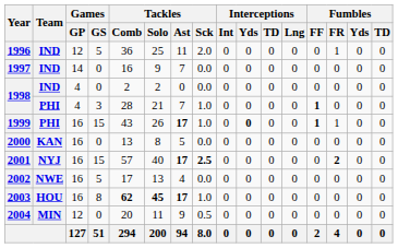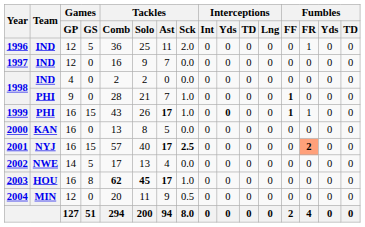 <table class="wikitable" style="text-align:center">
 <tr>
 <th rowspan="2">Year</th>
 <th rowspan="2">Team</th>
 <th colspan="2">Games</th>
 <th colspan="4">Tackles</th>
 <th colspan="4">Interceptions</th>
 <th colspan="4">Fumbles</th>
 </tr>
 <tr>
 <th>GP</th>
 <th>GS</th>
 <th>Comb</th>
 <th>Solo</th>
 <th>Ast</th>
 <th>Sck</th>
 <th>Int</th>
 <th>Yds</th>
 <th>TD</th>
 <th>Lng</th>
 <th>FF</th>
 <th>FR</th>
 <th>Yds</th>
 <th>TD</th>
 </tr>
 <tr>
 <th><a href='#'>1996</a></th>
 <th><a href='#'>IND</a></th>
 <td>12</td>
 <td>5</td>
 <td>36</td>
 <td>25</td>
 <td>11</td>
 <td>2.0</td>
 <td>0</td>
 <td>0</td>
 <td>0</td>
 <td>0</td>
 <td>0</td>
 <td>1</td>
 <td>0</td>
 <td>0</td>
 </tr>
 <tr>
 <th><a href='#'>1997</a></th>
 <th><a href='#'>IND</a></th>
-<td>14</td>
+<td>12</td>
 <td>0</td>
 <td>16</td>
 <td>9</td>
 <td>7</td>
 <td>0.0</td>
 <td>0</td>
 <td>0</td>
 <td>0</td>
 <td>0</td>
 <td>0</td>
 <td>0</td>
 <td>0</td>
 <td>0</td>
 </tr>
 <tr>
 <th rowspan="2"><a href='#'>1998</a></th>
 <th><a href='#'>IND</a></th>
 <td>4</td>
 <td>0</td>
 <td>2</td>
 <td>2</td>
 <td>0</td>
 <td>0.0</td>
 <td>0</td>
 <td>0</td>
 <td>0</td>
 <td>0</td>
 <td>0</td>
 <td>0</td>
 <td>0</td>
 <td>0</td>
 </tr>
 <tr>
 <th><a href='#'>PHI</a></th>
-<td>4</td>
-<td>3</td>
+<td>9</td>
+<td>0</td>
 <td>28</td>
 <td>21</td>
 <td>7</td>
 <td>1.0</td>
 <td>0</td>
 <td>0</td>
 <td>0</td>
 <td>0</td>
 <td><strong>1</strong></td>
 <td>0</td>
 <td>0</td>
 <td>0</td>
 </tr>
 <tr>
 <th><a href='#'>1999</a></th>
 <th><a href='#'>PHI</a></th>
 <td>16</td>
 <td>15</td>
 <td>43</td>
 <td>26</td>
 <td><strong>17</strong></td>
 <td>1.0</td>
 <td>0</td>
 <td><strong>0</strong></td>
 <td>0</td>
 <td>0</td>
 <td><strong>1</strong></td>
 <td>1</td>
 <td>0</td>
 <td>0</td>
 </tr>
 <tr>
 <th><a href='#'>2000</a></th>
 <th><a href='#'>KAN</a></th>
 <td>16</td>
 <td>0</td>
 <td>13</td>
 <td>8</td>
 <td>5</td>
 <td>0.0</td>
 <td>0</td>
 <td>0</td>
 <td>0</td>
 <td>0</td>
 <td>0</td>
 <td>0</td>
 <td>0</td>
 <td>0</td>
 </tr>
 <tr>
 <th><a href='#'>2001</a></th>
 <th><a href='#'>NYJ</a></th>
 <td>16</td>
 <td>15</td>
 <td>57</td>
 <td>40</td>
 <td><strong>17</strong></td>
 <td><strong>2.5</strong></td>
 <td>0</td>
 <td>0</td>
 <td>0</td>
 <td>0</td>
 <td>0</td>
-<td><strong>2</strong></td>
+<td style="background: lightsalmon;"><strong>2</strong></td>
 <td>0</td>
 <td>0</td>
 </tr>
 <tr>
 <th><a href='#'>2002</a></th>
 <th><a href='#'>NWE</a></th>
-<td>16</td>
+<td>14</td>
 <td>5</td>
 <td>17</td>
 <td>13</td>
 <td>4</td>
 <td>0.0</td>
 <td>0</td>
 <td>0</td>
 <td>0</td>
 <td>0</td>
 <td>0</td>
 <td>0</td>
 <td>0</td>
 <td>0</td>
 </tr>
 <tr>
 <th><a href='#'>2003</a></th>
 <th><a href='#'>HOU</a></th>
 <td>16</td>
 <td>8</td>
 <td><strong>62</strong></td>
 <td><strong>45</strong></td>
 <td><strong>17</strong></td>
 <td>1.0</td>
 <td>0</td>
 <td>0</td>
 <td>0</td>
 <td>0</td>
 <td>0</td>
 <td>0</td>
 <td>0</td>
 <td>0</td>
 </tr>
 <tr>
 <th><a href='#'>2004</a></th>
 <th><a href='#'>MIN</a></th>
 <td>12</td>
 <td>0</td>
 <td>20</td>
 <td>11</td>
 <td>9</td>
 <td>0.5</td>
 <td>0</td>
 <td>0</td>
 <td>0</td>
 <td>0</td>
 <td>0</td>
 <td>0</td>
 <td>0</td>
 <td>0</td>
 </tr>
 <tr>
 <th colspan="2"></th>
 <th>127</th>
 <th>51</th>
 <th>294</th>
 <th>200</th>
 <th>94</th>
 <th>8.0</th>
 <th>0</th>
 <th>0</th>
 <th>0</th>
 <th>0</th>
 <th>2</th>
 <th>4</th>
 <th>0</th>
 <th>0</th>
 </tr>
 </table>
